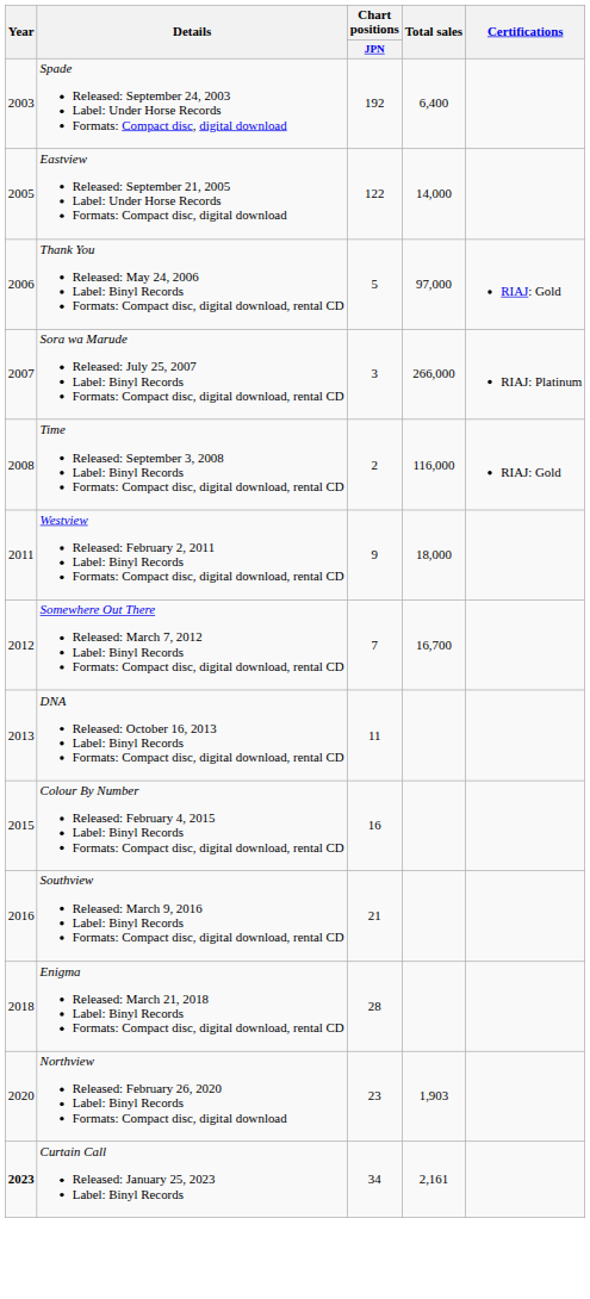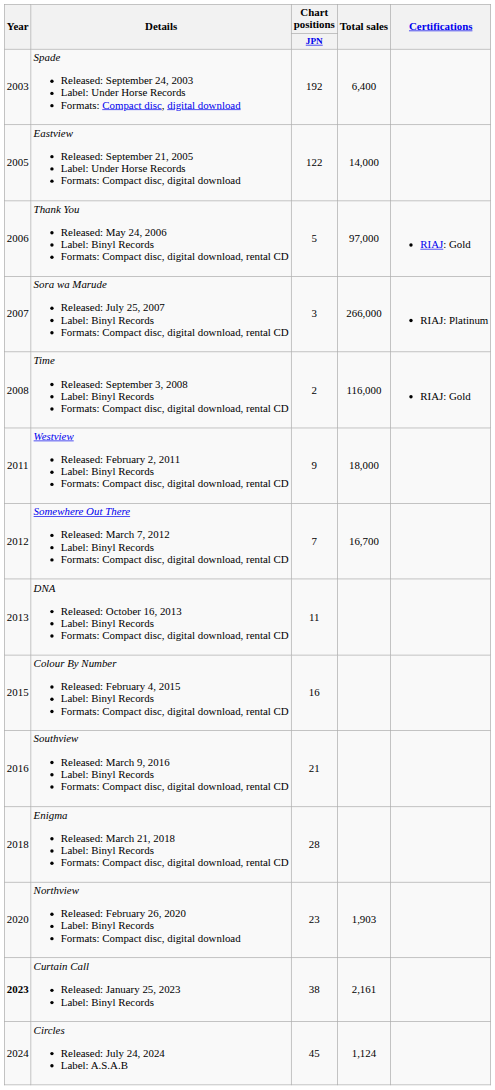 <table class="wikitable">
 <tr>
 <th scope="col" rowspan="2">Year</th>
 <th scope="col" rowspan="2">Details</th>
 <th scope="col" colspan="1">Chart positions</th>
 <th scope="col" rowspan="2">Total sales<br></th>
 <th scope="col" rowspan="2"><a href='#'>Certifications</a><br></th>
 </tr>
 <tr>
 <th scope="col" style="width:3em;font-size:85%"><a href='#'>JPN</a><br></th>
 </tr>
 <tr>
 <td align="center">2003</td>
 <td><em>Spade</em><br><ul><li>Released: September 24, 2003</li><li>Label: Under Horse Records</li><li>Formats: <a href='#'>Compact disc</a>, <a href='#'>digital download</a></li></ul></td>
 <td align="center">192</td>
 <td align="center">6,400</td>
 <td></td>
 </tr>
 <tr>
 <td align="center">2005</td>
 <td><em>Eastview</em><br><ul><li>Released: September 21, 2005</li><li>Label: Under Horse Records</li><li>Formats: Compact disc, digital download</li></ul></td>
 <td align="center">122</td>
 <td align="center">14,000</td>
 <td></td>
 </tr>
 <tr>
 <td align="center">2006</td>
 <td><em>Thank You</em><br><ul><li>Released: May 24, 2006</li><li>Label: Binyl Records</li><li>Formats: Compact disc, digital download, rental CD</li></ul></td>
 <td align="center">5</td>
 <td align="center">97,000</td>
 <td><br><ul><li><a href='#'>RIAJ</a>: Gold</li></ul></td>
 </tr>
 <tr>
 <td align="center">2007</td>
 <td><em>Sora wa Marude</em><br><ul><li>Released: July 25, 2007</li><li>Label: Binyl Records</li><li>Formats: Compact disc, digital download, rental CD</li></ul></td>
 <td align="center">3</td>
 <td align="center">266,000</td>
 <td><br><ul><li>RIAJ: Platinum</li></ul></td>
 </tr>
 <tr>
 <td align="center">2008</td>
 <td><em>Time</em><br><ul><li>Released: September 3, 2008</li><li>Label: Binyl Records</li><li>Formats: Compact disc, digital download, rental CD</li></ul></td>
 <td align="center">2</td>
 <td align="center">116,000</td>
 <td><br><ul><li>RIAJ: Gold</li></ul></td>
 </tr>
 <tr>
 <td align="center">2011</td>
 <td><em><a href='#'>Westview</a></em><br><ul><li>Released: February 2, 2011</li><li>Label: Binyl Records</li><li>Formats: Compact disc, digital download, rental CD</li></ul></td>
 <td align="center">9</td>
 <td align="center">18,000</td>
 <td></td>
 </tr>
 <tr>
 <td align="center">2012</td>
 <td><em><a href='#'>Somewhere Out There</a></em><br><ul><li>Released: March 7, 2012</li><li>Label: Binyl Records</li><li>Formats: Compact disc, digital download, rental CD</li></ul></td>
 <td align="center">7</td>
 <td align="center">16,700</td>
 <td></td>
 </tr>
 <tr>
 <td align="center">2013</td>
 <td><em>DNA</em><br><ul><li>Released: October 16, 2013</li><li>Label: Binyl Records</li><li>Formats: Compact disc, digital download, rental CD</li></ul></td>
 <td align="center">11</td>
 <td align="center"></td>
 <td></td>
 </tr>
 <tr>
 <td align="center">2015</td>
 <td><em>Colour By Number</em><br><ul><li>Released: February 4, 2015</li><li>Label: Binyl Records</li><li>Formats: Compact disc, digital download, rental CD</li></ul></td>
 <td align="center">16</td>
 <td align="center"></td>
 <td></td>
 </tr>
 <tr>
 <td align="center">2016</td>
 <td><em>Southview</em><br><ul><li>Released: March 9, 2016</li><li>Label: Binyl Records</li><li>Formats: Compact disc, digital download, rental CD</li></ul></td>
 <td align="center">21</td>
 <td align="center"></td>
 <td></td>
 </tr>
 <tr>
 <td align="center">2018</td>
 <td><em>Enigma</em><br><ul><li>Released: March 21, 2018</li><li>Label: Binyl Records</li><li>Formats: Compact disc, digital download, rental CD</li></ul></td>
 <td align="center">28</td>
 <td align="center"></td>
 <td></td>
 </tr>
 <tr>
 <td align="center">2020</td>
 <td><em>Northview</em><br><ul><li>Released: February 26, 2020</li><li>Label: Binyl Records</li><li>Formats: Compact disc, digital download</li></ul></td>
 <td align="center">23</td>
 <td align="center">1,903 </td>
 <td></td>
 </tr>
 <tr>
 <td><strong>2023</strong></td>
 <td><em>Curtain Call</em><br><ul><li>Released: January 25, 2023</li><li>Label: Binyl Records</li></ul></td>
-<td align="center">34</td>
+<td align="center">38</td>
 <td align="center">2,161 </td>
 <td></td>
 </tr>
+<tr>
+<td>2024</td>
+<td><em>Circles</em><br><ul><li>Released: July 24, 2024</li><li>Label: A.S.A.B</li></ul></td>
+<td align="center">45</td>
+<td align="center">1,124 </td>
+<td></td>
+</tr>
 </table>
